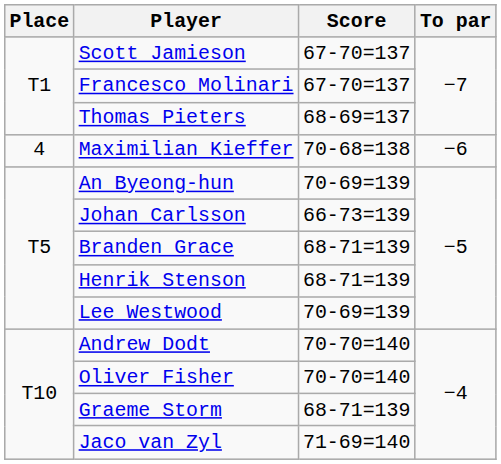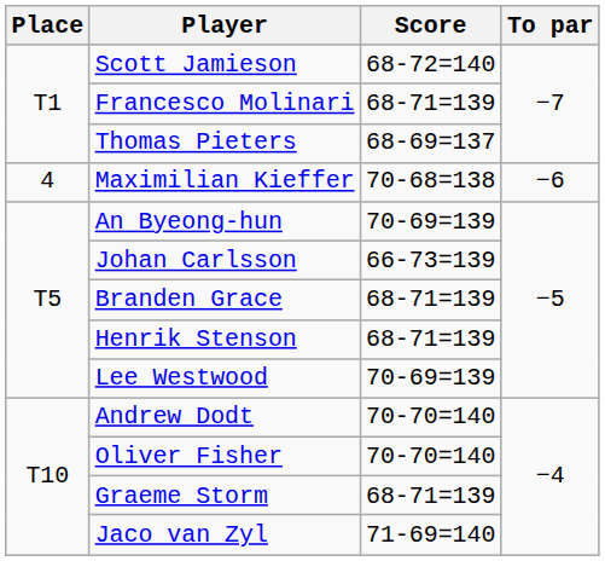 <table class="wikitable">
 <tr>
 <th>Place</th>
 <th>Player</th>
 <th>Score</th>
 <th>To par</th>
 </tr>
 <tr>
 <td align=center rowspan=3>T1</td>
 <td> <a href='#'>Scott Jamieson</a></td>
-<td>67-70=137</td>
+<td>68-72=140</td>
 <td align=center rowspan=3>−7</td>
 </tr>
 <tr>
 <td> <a href='#'>Francesco Molinari</a></td>
-<td>67-70=137</td>
+<td>68-71=139</td>
 </tr>
 <tr>
 <td> <a href='#'>Thomas Pieters</a></td>
 <td>68-69=137</td>
 </tr>
 <tr>
 <td align=center>4</td>
 <td> <a href='#'>Maximilian Kieffer</a></td>
 <td>70-68=138</td>
 <td align=center>−6</td>
 </tr>
 <tr>
 <td align=center rowspan=5>T5</td>
 <td> <a href='#'>An Byeong-hun</a></td>
 <td>70-69=139</td>
 <td align=center rowspan=5>−5</td>
 </tr>
 <tr>
 <td> <a href='#'>Johan Carlsson</a></td>
 <td>66-73=139</td>
 </tr>
 <tr>
 <td> <a href='#'>Branden Grace</a></td>
 <td>68-71=139</td>
 </tr>
 <tr>
 <td> <a href='#'>Henrik Stenson</a></td>
 <td>68-71=139</td>
 </tr>
 <tr>
 <td> <a href='#'>Lee Westwood</a></td>
 <td>70-69=139</td>
 </tr>
 <tr>
 <td align=center rowspan=5>T10</td>
 <td> <a href='#'>Andrew Dodt</a></td>
 <td>70-70=140</td>
 <td align=center rowspan=5>−4</td>
 </tr>
 <tr>
 <td> <a href='#'>Oliver Fisher</a></td>
 <td>70-70=140</td>
 </tr>
 <tr>
 <td> <a href='#'>Graeme Storm</a></td>
 <td>68-71=139</td>
 </tr>
 <tr>
 <td> <a href='#'>Jaco van Zyl</a></td>
 <td>71-69=140</td>
 </tr>
 </table>
